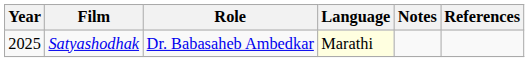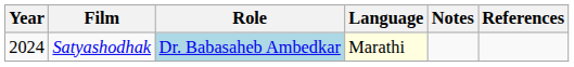 <table class=wikitable>
 <tr>
 <th>Year</th>
 <th>Film</th>
 <th>Role</th>
 <th>Language</th>
 <th>Notes</th>
 <th>References</th>
 </tr>
 <tr>
-<td>2025</td>
+<td>2024</td>
 <td><em><a href='#'>Satyashodhak</a></em></td>
-<td><a href='#'>Dr. Babasaheb Ambedkar</a></td>
+<td style="background: lightblue;"><a href='#'>Dr. Babasaheb Ambedkar</a></td>
 <td style="background: lightyellow;">Marathi</td>
 <td></td>
 <td></td>
 </tr>
 <tr>
 </tr>
 </table>
